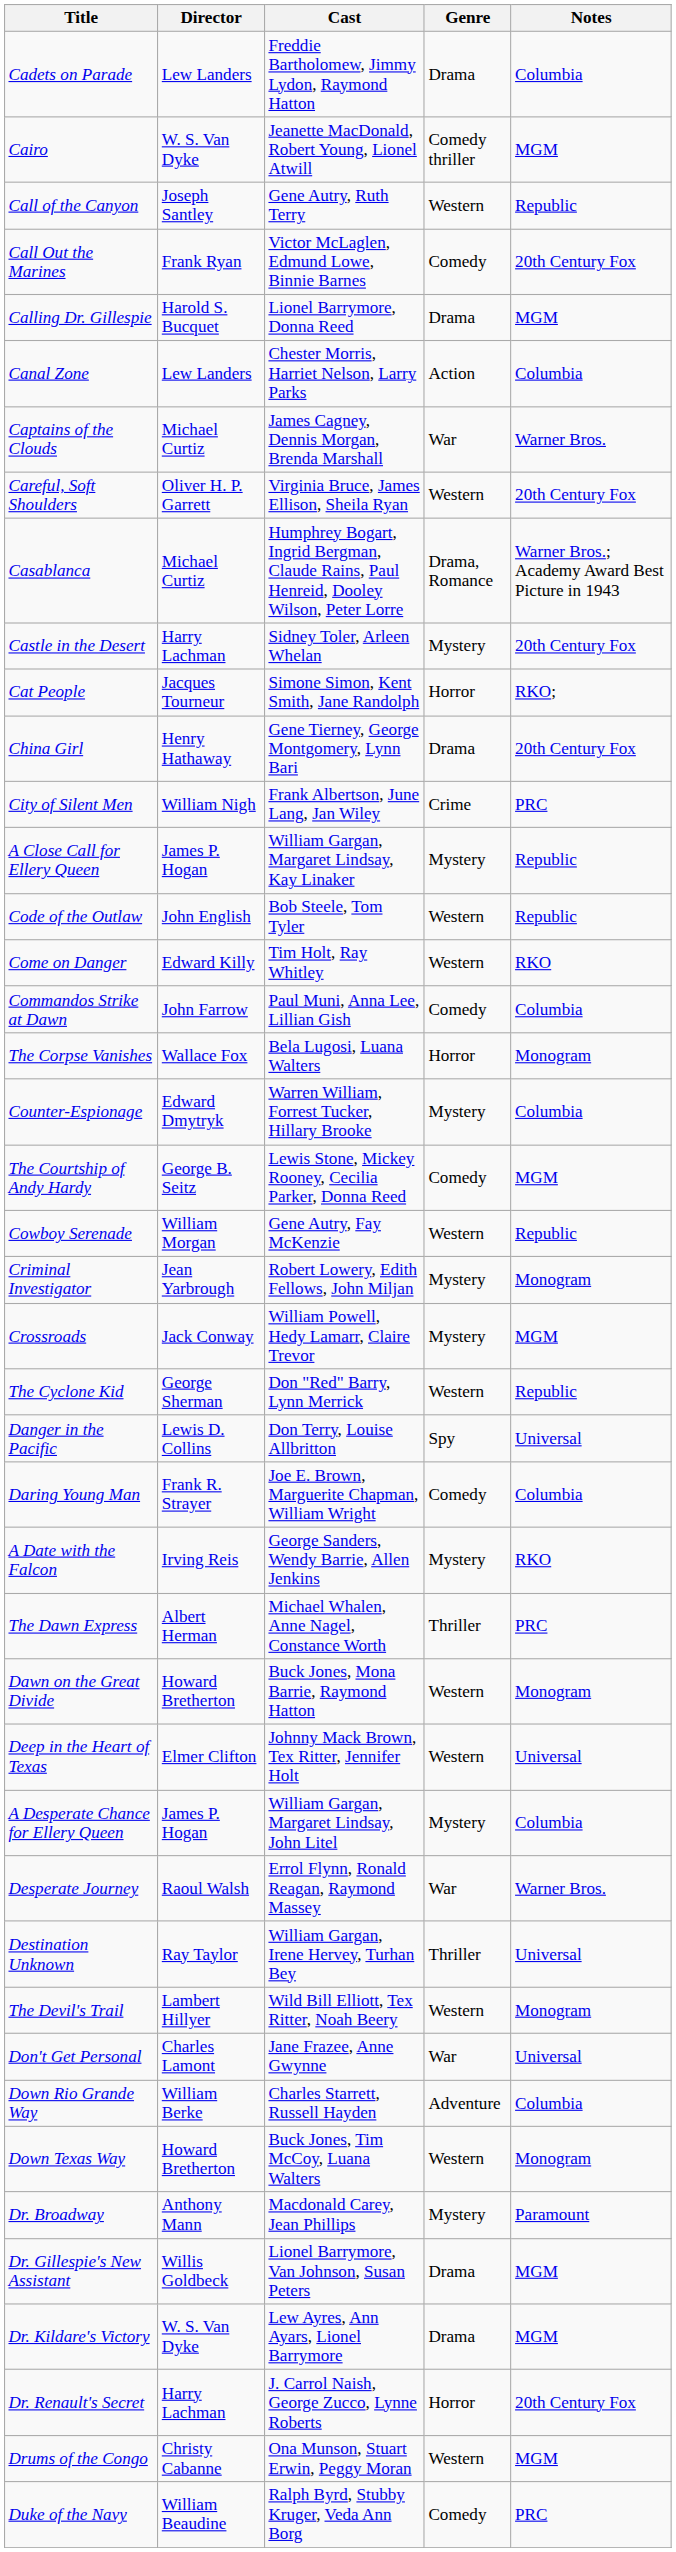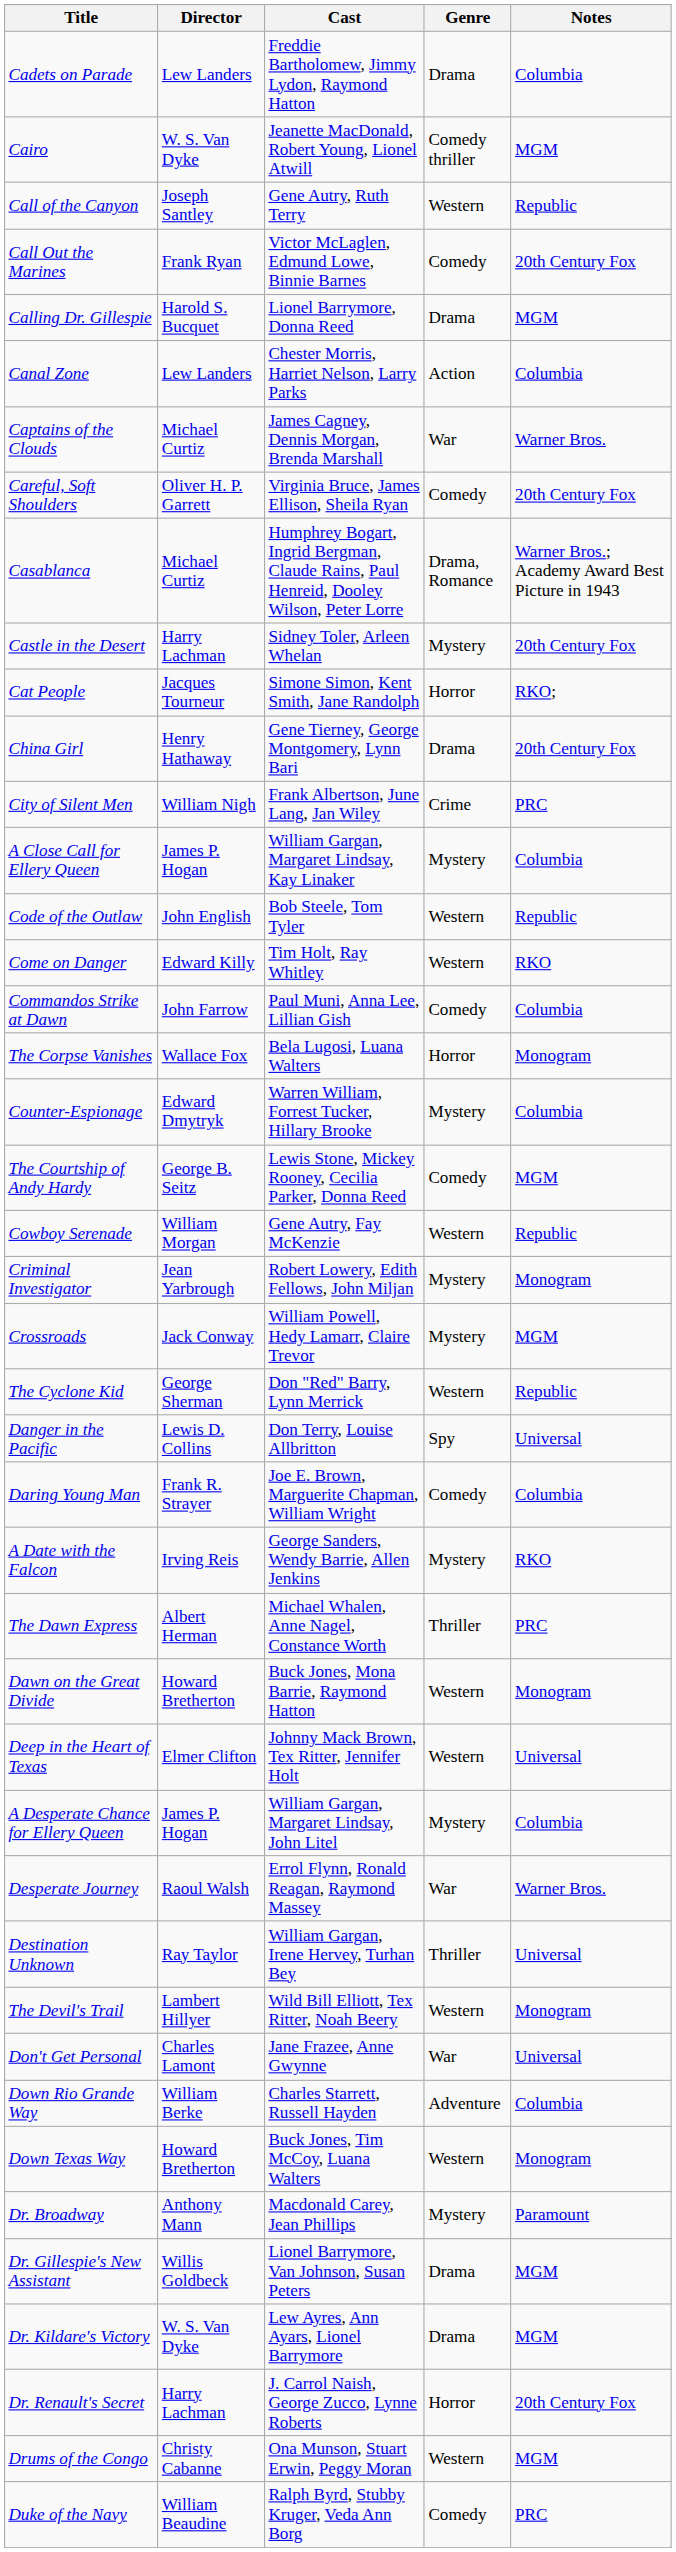 <table class="wikitable" style="width:100%;">
 <tr>
 <th style="width:23%;">Title</th>
 <th style="width:16%;">Director</th>
 <th style="width:24%;">Cast</th>
 <th style="width:13%;">Genre</th>
 <th style="width:24%;">Notes</th>
 </tr>
 <tr>
 <td><em><a href='#'>Cadets on Parade</a></em></td>
 <td><a href='#'>Lew Landers</a></td>
 <td><a href='#'>Freddie Bartholomew</a>, <a href='#'>Jimmy Lydon</a>, <a href='#'>Raymond Hatton</a></td>
 <td>Drama</td>
 <td><a href='#'>Columbia</a></td>
 </tr>
 <tr>
 <td><em><a href='#'>Cairo</a></em></td>
 <td><a href='#'>W. S. Van Dyke</a></td>
 <td><a href='#'>Jeanette MacDonald</a>, <a href='#'>Robert Young</a>, <a href='#'>Lionel Atwill</a></td>
 <td>Comedy thriller</td>
 <td><a href='#'>MGM</a></td>
 </tr>
 <tr>
 <td><em><a href='#'>Call of the Canyon</a></em></td>
 <td><a href='#'>Joseph Santley</a></td>
 <td><a href='#'>Gene Autry</a>, <a href='#'>Ruth Terry</a></td>
 <td>Western</td>
 <td><a href='#'>Republic</a></td>
 </tr>
 <tr>
 <td><em><a href='#'>Call Out the Marines</a></em></td>
 <td><a href='#'>Frank Ryan</a></td>
 <td><a href='#'>Victor McLaglen</a>, <a href='#'>Edmund Lowe</a>, <a href='#'>Binnie Barnes</a></td>
 <td>Comedy</td>
 <td><a href='#'>20th Century Fox</a></td>
 </tr>
 <tr>
 <td><em><a href='#'>Calling Dr. Gillespie</a></em></td>
 <td><a href='#'>Harold S. Bucquet</a></td>
 <td><a href='#'>Lionel Barrymore</a>, <a href='#'>Donna Reed</a></td>
 <td>Drama</td>
 <td><a href='#'>MGM</a></td>
 </tr>
 <tr>
 <td><em><a href='#'>Canal Zone</a></em></td>
 <td><a href='#'>Lew Landers</a></td>
 <td><a href='#'>Chester Morris</a>, <a href='#'>Harriet Nelson</a>, <a href='#'>Larry Parks</a></td>
 <td>Action</td>
 <td><a href='#'>Columbia</a></td>
 </tr>
 <tr>
 <td><em><a href='#'>Captains of the Clouds</a></em></td>
 <td><a href='#'>Michael Curtiz</a></td>
 <td><a href='#'>James Cagney</a>, <a href='#'>Dennis Morgan</a>, <a href='#'>Brenda Marshall</a></td>
 <td>War</td>
 <td><a href='#'>Warner Bros.</a></td>
 </tr>
 <tr>
 <td><em><a href='#'>Careful, Soft Shoulders</a></em></td>
 <td><a href='#'>Oliver H. P. Garrett</a></td>
 <td><a href='#'>Virginia Bruce</a>, <a href='#'>James Ellison</a>, <a href='#'>Sheila Ryan</a></td>
-<td>Western</td>
+<td>Comedy</td>
 <td><a href='#'>20th Century Fox</a></td>
 </tr>
 <tr>
 <td><em><a href='#'>Casablanca</a></em></td>
 <td><a href='#'>Michael Curtiz</a></td>
 <td><a href='#'>Humphrey Bogart</a>, <a href='#'>Ingrid Bergman</a>, <a href='#'>Claude Rains</a>, <a href='#'>Paul Henreid</a>, <a href='#'>Dooley Wilson</a>, <a href='#'>Peter Lorre</a></td>
 <td>Drama, Romance</td>
 <td><a href='#'>Warner Bros.</a>; Academy Award Best Picture in 1943</td>
 </tr>
 <tr>
 <td><em><a href='#'>Castle in the Desert</a></em></td>
 <td><a href='#'>Harry Lachman</a></td>
 <td><a href='#'>Sidney Toler</a>, <a href='#'>Arleen Whelan</a></td>
 <td>Mystery</td>
 <td><a href='#'>20th Century Fox</a></td>
 </tr>
 <tr>
 <td><em><a href='#'>Cat People</a></em></td>
 <td><a href='#'>Jacques Tourneur</a></td>
 <td><a href='#'>Simone Simon</a>, <a href='#'>Kent Smith</a>, <a href='#'>Jane Randolph</a></td>
 <td>Horror</td>
 <td><a href='#'>RKO</a>;</td>
 </tr>
 <tr>
 <td><em><a href='#'>China Girl</a></em></td>
 <td><a href='#'>Henry Hathaway</a></td>
 <td><a href='#'>Gene Tierney</a>, <a href='#'>George Montgomery</a>, <a href='#'>Lynn Bari</a></td>
 <td>Drama</td>
 <td><a href='#'>20th Century Fox</a></td>
 </tr>
 <tr>
 <td><em><a href='#'>City of Silent Men</a></em></td>
 <td><a href='#'>William Nigh</a></td>
 <td><a href='#'>Frank Albertson</a>, <a href='#'>June Lang</a>, <a href='#'>Jan Wiley</a></td>
 <td>Crime</td>
 <td><a href='#'>PRC</a></td>
 </tr>
 <tr>
 <td><em><a href='#'>A Close Call for Ellery Queen</a></em></td>
 <td><a href='#'>James P. Hogan</a></td>
 <td><a href='#'>William Gargan</a>, <a href='#'>Margaret Lindsay</a>, <a href='#'>Kay Linaker</a></td>
 <td>Mystery</td>
-<td><a href='#'>Republic</a></td>
+<td><a href='#'>Columbia</a></td>
 </tr>
 <tr>
 <td><em><a href='#'>Code of the Outlaw</a></em></td>
 <td><a href='#'>John English</a></td>
 <td><a href='#'>Bob Steele</a>, <a href='#'>Tom Tyler</a></td>
 <td>Western</td>
 <td><a href='#'>Republic</a></td>
 </tr>
 <tr>
 <td><em><a href='#'>Come on Danger</a></em></td>
 <td><a href='#'>Edward Killy</a></td>
 <td><a href='#'>Tim Holt</a>, <a href='#'>Ray Whitley</a></td>
 <td>Western</td>
 <td><a href='#'>RKO</a></td>
 </tr>
 <tr>
 <td><em><a href='#'>Commandos Strike at Dawn</a></em></td>
 <td><a href='#'>John Farrow</a></td>
 <td><a href='#'>Paul Muni</a>, <a href='#'>Anna Lee</a>, <a href='#'>Lillian Gish</a></td>
 <td>Comedy</td>
 <td><a href='#'>Columbia</a></td>
 </tr>
 <tr>
 <td><em><a href='#'>The Corpse Vanishes</a></em></td>
 <td><a href='#'>Wallace Fox</a></td>
 <td><a href='#'>Bela Lugosi</a>, <a href='#'>Luana Walters</a></td>
 <td>Horror</td>
 <td><a href='#'>Monogram</a></td>
 </tr>
 <tr>
 <td><em><a href='#'>Counter-Espionage</a></em></td>
 <td><a href='#'>Edward Dmytryk</a></td>
 <td><a href='#'>Warren William</a>, <a href='#'>Forrest Tucker</a>, <a href='#'>Hillary Brooke</a></td>
 <td>Mystery</td>
 <td><a href='#'>Columbia</a></td>
 </tr>
 <tr>
 <td><em><a href='#'>The Courtship of Andy Hardy</a></em></td>
 <td><a href='#'>George B. Seitz</a></td>
 <td><a href='#'>Lewis Stone</a>, <a href='#'>Mickey Rooney</a>, <a href='#'>Cecilia Parker</a>, <a href='#'>Donna Reed</a></td>
 <td>Comedy</td>
 <td><a href='#'>MGM</a></td>
 </tr>
 <tr>
 <td><em><a href='#'>Cowboy Serenade</a></em></td>
 <td><a href='#'>William Morgan</a></td>
 <td><a href='#'>Gene Autry</a>, <a href='#'>Fay McKenzie</a></td>
 <td>Western</td>
 <td><a href='#'>Republic</a></td>
 </tr>
 <tr>
 <td><em><a href='#'>Criminal Investigator</a></em></td>
 <td><a href='#'>Jean Yarbrough</a></td>
 <td><a href='#'>Robert Lowery</a>, <a href='#'>Edith Fellows</a>, <a href='#'>John Miljan</a></td>
 <td>Mystery</td>
 <td><a href='#'>Monogram</a></td>
 </tr>
 <tr>
 <td><em><a href='#'>Crossroads</a></em></td>
 <td><a href='#'>Jack Conway</a></td>
 <td><a href='#'>William Powell</a>, <a href='#'>Hedy Lamarr</a>, <a href='#'>Claire Trevor</a></td>
 <td>Mystery</td>
 <td><a href='#'>MGM</a></td>
 </tr>
 <tr>
 <td><em><a href='#'>The Cyclone Kid</a></em></td>
 <td><a href='#'>George Sherman</a></td>
 <td><a href='#'>Don "Red" Barry</a>, <a href='#'>Lynn Merrick</a></td>
 <td>Western</td>
 <td><a href='#'>Republic</a></td>
 </tr>
 <tr>
 <td><em><a href='#'>Danger in the Pacific</a></em></td>
 <td><a href='#'>Lewis D. Collins</a></td>
 <td><a href='#'>Don Terry</a>, <a href='#'>Louise Allbritton</a></td>
 <td>Spy</td>
 <td><a href='#'>Universal</a></td>
 </tr>
 <tr>
 <td><em><a href='#'>Daring Young Man</a></em></td>
 <td><a href='#'>Frank R. Strayer</a></td>
 <td><a href='#'>Joe E. Brown</a>, <a href='#'>Marguerite Chapman</a>, <a href='#'>William Wright</a></td>
 <td>Comedy</td>
 <td><a href='#'>Columbia</a></td>
 </tr>
 <tr>
 <td><em><a href='#'>A Date with the Falcon</a></em></td>
 <td><a href='#'>Irving Reis</a></td>
 <td><a href='#'>George Sanders</a>, <a href='#'>Wendy Barrie</a>, <a href='#'>Allen Jenkins</a></td>
 <td>Mystery</td>
 <td><a href='#'>RKO</a></td>
 </tr>
 <tr>
 <td><em><a href='#'>The Dawn Express</a></em></td>
 <td><a href='#'>Albert Herman</a></td>
 <td><a href='#'>Michael Whalen</a>, <a href='#'>Anne Nagel</a>, <a href='#'>Constance Worth</a></td>
 <td>Thriller</td>
 <td><a href='#'>PRC</a></td>
 </tr>
 <tr>
 <td><em><a href='#'>Dawn on the Great Divide</a></em></td>
 <td><a href='#'>Howard Bretherton</a></td>
 <td><a href='#'>Buck Jones</a>, <a href='#'>Mona Barrie</a>, <a href='#'>Raymond Hatton</a></td>
 <td>Western</td>
 <td><a href='#'>Monogram</a></td>
 </tr>
 <tr>
 <td><em><a href='#'>Deep in the Heart of Texas</a></em></td>
 <td><a href='#'>Elmer Clifton</a></td>
 <td><a href='#'>Johnny Mack Brown</a>, <a href='#'>Tex Ritter</a>, <a href='#'>Jennifer Holt</a></td>
 <td>Western</td>
 <td><a href='#'>Universal</a></td>
 </tr>
 <tr>
 <td><em><a href='#'>A Desperate Chance for Ellery Queen</a></em></td>
 <td><a href='#'>James P. Hogan</a></td>
 <td><a href='#'>William Gargan</a>, <a href='#'>Margaret Lindsay</a>, <a href='#'>John Litel</a></td>
 <td>Mystery</td>
 <td><a href='#'>Columbia</a></td>
 </tr>
 <tr>
 <td><em><a href='#'>Desperate Journey</a></em></td>
 <td><a href='#'>Raoul Walsh</a></td>
 <td><a href='#'>Errol Flynn</a>, <a href='#'>Ronald Reagan</a>, <a href='#'>Raymond Massey</a></td>
 <td>War</td>
 <td><a href='#'>Warner Bros.</a></td>
 </tr>
 <tr>
 <td><em><a href='#'>Destination Unknown</a></em></td>
 <td><a href='#'>Ray Taylor</a></td>
 <td><a href='#'>William Gargan</a>, <a href='#'>Irene Hervey</a>, <a href='#'>Turhan Bey</a></td>
 <td>Thriller</td>
 <td><a href='#'>Universal</a></td>
 </tr>
 <tr>
 <td><em><a href='#'>The Devil's Trail</a></em></td>
 <td><a href='#'>Lambert Hillyer</a></td>
 <td><a href='#'>Wild Bill Elliott</a>, <a href='#'>Tex Ritter</a>, <a href='#'>Noah Beery</a></td>
 <td>Western</td>
 <td><a href='#'>Monogram</a></td>
 </tr>
 <tr>
 <td><em><a href='#'>Don't Get Personal</a></em></td>
 <td><a href='#'>Charles Lamont</a></td>
 <td><a href='#'>Jane Frazee</a>, <a href='#'>Anne Gwynne</a></td>
 <td>War</td>
 <td><a href='#'>Universal</a></td>
 </tr>
 <tr>
 <td><em><a href='#'>Down Rio Grande Way</a></em></td>
 <td><a href='#'>William Berke</a></td>
 <td><a href='#'>Charles Starrett</a>, <a href='#'>Russell Hayden</a></td>
 <td>Adventure</td>
 <td><a href='#'>Columbia</a></td>
 </tr>
 <tr>
 <td><em><a href='#'>Down Texas Way</a></em></td>
 <td><a href='#'>Howard Bretherton</a></td>
 <td><a href='#'>Buck Jones</a>, <a href='#'>Tim McCoy</a>, <a href='#'>Luana Walters</a></td>
 <td>Western</td>
 <td><a href='#'>Monogram</a></td>
 </tr>
 <tr>
 <td><em><a href='#'>Dr. Broadway</a></em></td>
 <td><a href='#'>Anthony Mann</a></td>
 <td><a href='#'>Macdonald Carey</a>, <a href='#'>Jean Phillips</a></td>
 <td>Mystery</td>
 <td><a href='#'>Paramount</a></td>
 </tr>
 <tr>
 <td><em><a href='#'>Dr. Gillespie's New Assistant</a></em></td>
 <td><a href='#'>Willis Goldbeck</a></td>
 <td><a href='#'>Lionel Barrymore</a>, <a href='#'>Van Johnson</a>, <a href='#'>Susan Peters</a></td>
 <td>Drama</td>
 <td><a href='#'>MGM</a></td>
 </tr>
 <tr>
 <td><em><a href='#'>Dr. Kildare's Victory</a></em></td>
 <td><a href='#'>W. S. Van Dyke</a></td>
 <td><a href='#'>Lew Ayres</a>, <a href='#'>Ann Ayars</a>, <a href='#'>Lionel Barrymore</a></td>
 <td>Drama</td>
 <td><a href='#'>MGM</a></td>
 </tr>
 <tr>
 <td><em><a href='#'>Dr. Renault's Secret</a></em></td>
 <td><a href='#'>Harry Lachman</a></td>
 <td><a href='#'>J. Carrol Naish</a>, <a href='#'>George Zucco</a>, <a href='#'>Lynne Roberts</a></td>
 <td>Horror</td>
 <td><a href='#'>20th Century Fox</a></td>
 </tr>
 <tr>
 <td><em><a href='#'>Drums of the Congo</a></em></td>
 <td><a href='#'>Christy Cabanne</a></td>
 <td><a href='#'>Ona Munson</a>, <a href='#'>Stuart Erwin</a>, <a href='#'>Peggy Moran</a></td>
 <td>Western</td>
 <td><a href='#'>MGM</a></td>
 </tr>
 <tr>
 <td><em><a href='#'>Duke of the Navy</a></em></td>
 <td><a href='#'>William Beaudine</a></td>
 <td><a href='#'>Ralph Byrd</a>, <a href='#'>Stubby Kruger</a>, <a href='#'>Veda Ann Borg</a></td>
 <td>Comedy</td>
 <td><a href='#'>PRC</a></td>
 </tr>
 <tr>
 </tr>
 </table>
